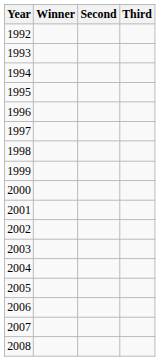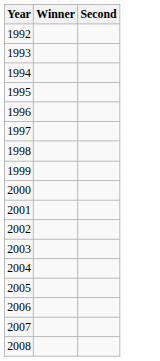 <table class="wikitable sortable" style="font-size:95%">
 <tr>
 <th>Year</th>
 <th colspan=1>Winner</th>
 <th colspan=1>Second</th>
-<th colspan=1>Third</th>
 </tr>
 <tr>
 <td>1992</td>
-<td></td>
 <td></td>
 <td></td>
 </tr>
 <tr>
 <td>1993</td>
 <td></td>
 <td></td>
-<td></td>
 </tr>
 <tr>
 <td>1994</td>
-<td></td>
 <td></td>
 <td></td>
 </tr>
 <tr>
 <td>1995</td>
 <td></td>
 <td></td>
-<td></td>
 </tr>
 <tr>
 <td>1996</td>
-<td></td>
 <td></td>
 <td></td>
 </tr>
 <tr>
 <td>1997</td>
 <td></td>
 <td></td>
-<td></td>
 </tr>
 <tr>
 <td>1998</td>
-<td></td>
 <td></td>
 <td></td>
 </tr>
 <tr>
 <td>1999</td>
 <td></td>
 <td></td>
-<td></td>
 </tr>
 <tr>
 <td>2000</td>
-<td></td>
 <td></td>
 <td></td>
 </tr>
 <tr>
 <td>2001</td>
 <td></td>
 <td></td>
-<td></td>
 </tr>
 <tr>
 <td>2002</td>
-<td></td>
 <td></td>
 <td></td>
 </tr>
 <tr>
 <td>2003</td>
 <td></td>
 <td></td>
-<td></td>
 </tr>
 <tr>
 <td>2004</td>
-<td></td>
 <td></td>
 <td></td>
 </tr>
 <tr>
 <td>2005</td>
 <td></td>
 <td></td>
-<td></td>
 </tr>
 <tr>
 <td>2006</td>
-<td></td>
 <td></td>
 <td></td>
 </tr>
 <tr>
 <td>2007</td>
 <td></td>
 <td></td>
-<td></td>
 </tr>
 <tr>
 <td>2008</td>
 <td></td>
 <td></td>
-<td></td>
 </tr>
 </table>
